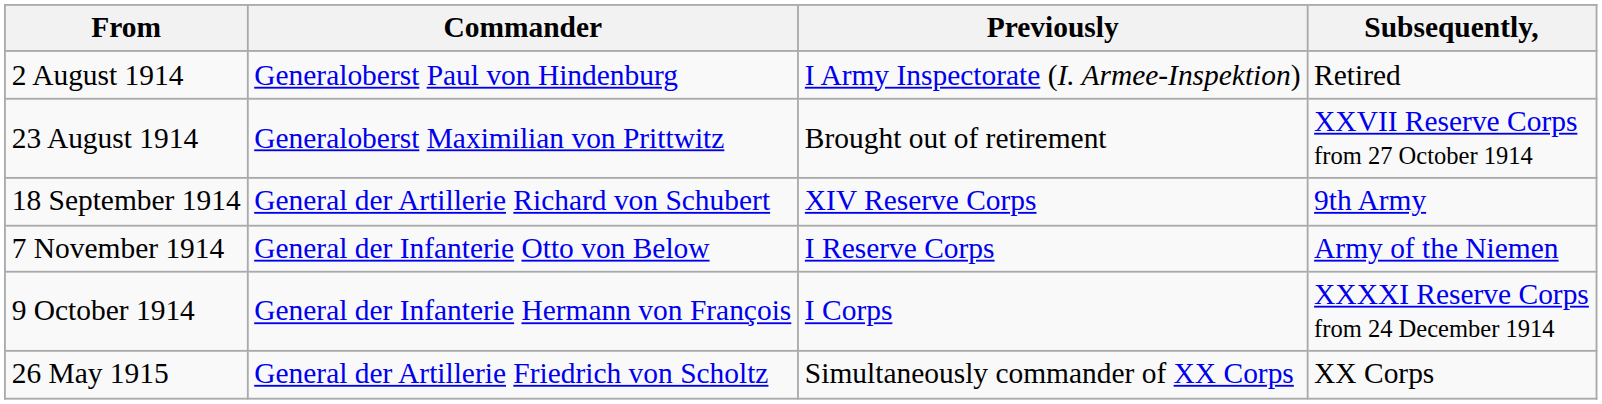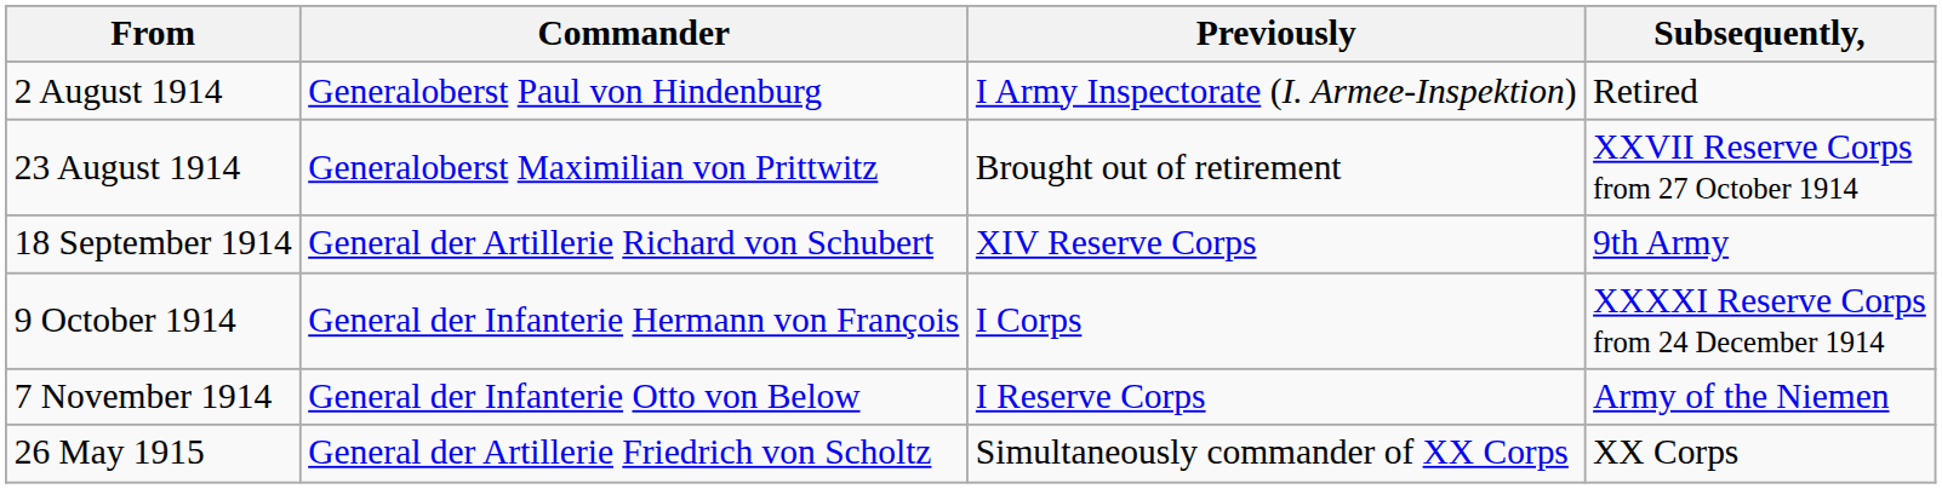 <table class="wikitable">
 <tr>
 <th>From</th>
 <th>Commander</th>
 <th>Previously</th>
 <th>Subsequently,</th>
 </tr>
 <tr>
 <td>2 August 1914</td>
 <td><a href='#'>Generaloberst</a> <a href='#'>Paul von Hindenburg</a></td>
 <td><a href='#'>I Army Inspectorate</a> (<em>I. Armee-Inspektion</em>)</td>
 <td>Retired</td>
 </tr>
 <tr>
 <td>23 August 1914</td>
 <td><a href='#'>Generaloberst</a> <a href='#'>Maximilian von Prittwitz</a></td>
 <td>Brought out of retirement</td>
 <td><a href='#'>XXVII Reserve Corps</a><br><small>from 27 October 1914</small></td>
 </tr>
 <tr>
 <td>18 September 1914</td>
 <td><a href='#'>General der Artillerie</a> <a href='#'>Richard von Schubert</a></td>
 <td><a href='#'>XIV Reserve Corps</a></td>
 <td><a href='#'>9th Army</a></td>
 </tr>
 <tr>
+<td>9 October 1914</td>
+<td><a href='#'>General der Infanterie</a> <a href='#'>Hermann von François</a></td>
+<td><a href='#'>I Corps</a></td>
+<td><a href='#'>XXXXI Reserve Corps</a><br><small>from 24 December 1914</small></td>
+</tr>
+<tr>
 <td>7 November 1914</td>
 <td><a href='#'>General der Infanterie</a> <a href='#'>Otto von Below</a></td>
 <td><a href='#'>I Reserve Corps</a></td>
 <td><a href='#'>Army of the Niemen</a></td>
-</tr>
-<tr>
-<td>9 October 1914</td>
-<td><a href='#'>General der Infanterie</a> <a href='#'>Hermann von François</a></td>
-<td><a href='#'>I Corps</a></td>
-<td><a href='#'>XXXXI Reserve Corps</a><br><small>from 24 December 1914</small></td>
 </tr>
 <tr>
 <td>26 May 1915</td>
 <td><a href='#'>General der Artillerie</a> <a href='#'>Friedrich von Scholtz</a></td>
 <td>Simultaneously commander of <a href='#'>XX Corps</a></td>
 <td>XX Corps</td>
 </tr>
 </table>
